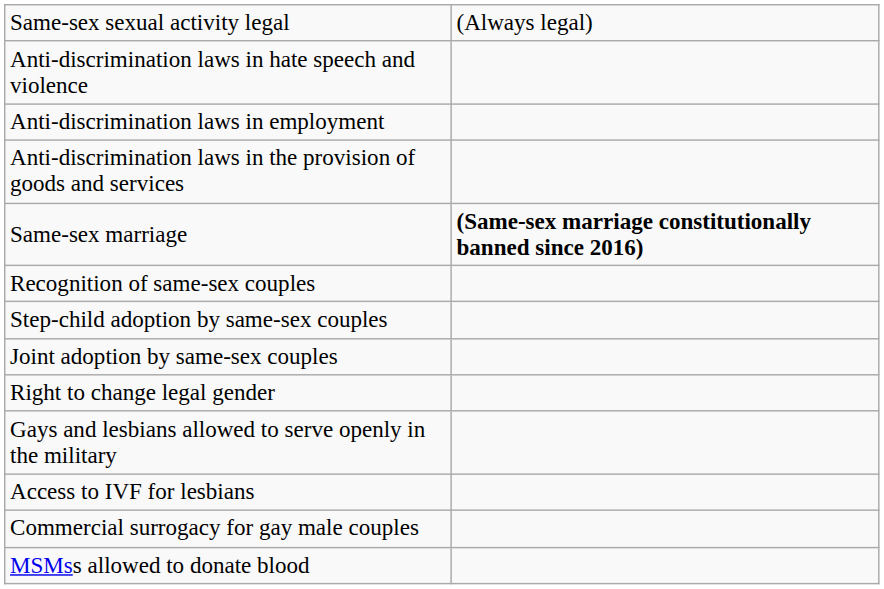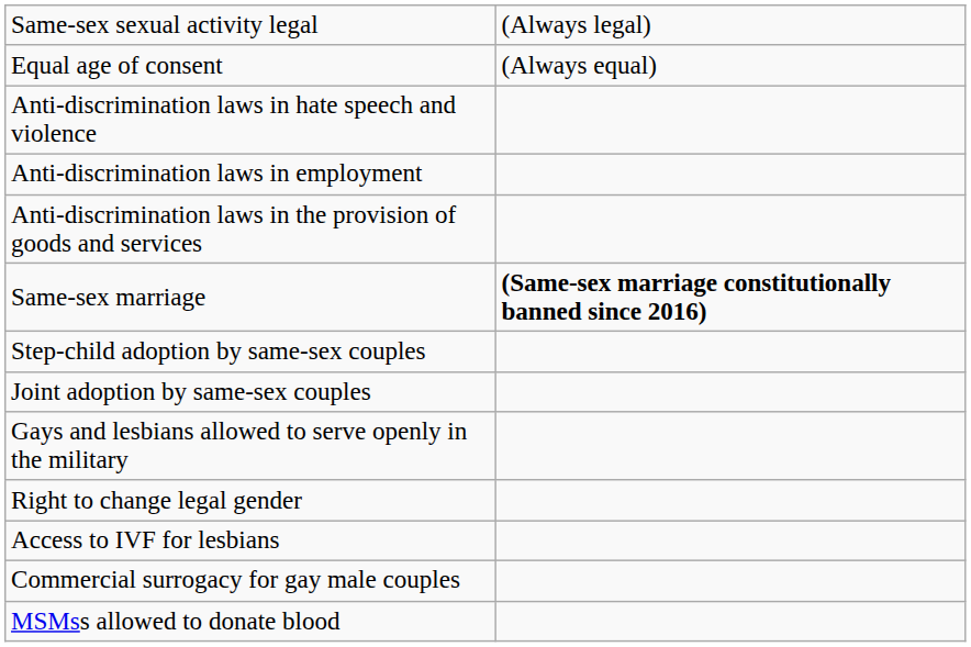 <table class="wikitable">
 <tr>
 <td>Same-sex sexual activity legal</td>
 <td> (Always legal)</td>
+</tr>
+<tr>
+<td>Equal age of consent</td>
+<td> (Always equal)</td>
 </tr>
 <tr>
 <td>Anti-discrimination laws in hate speech and violence</td>
 <td></td>
 </tr>
 <tr>
 <td>Anti-discrimination laws in employment</td>
 <td></td>
 </tr>
 <tr>
 <td>Anti-discrimination laws in the provision of goods and services</td>
 <td></td>
 </tr>
 <tr>
 <td>Same-sex marriage</td>
 <td><strong> (Same-sex marriage constitutionally banned since 2016)</strong></td>
 </tr>
 <tr>
-<td>Recognition of same-sex couples</td>
-<td></td>
-</tr>
-<tr>
 <td>Step-child adoption by same-sex couples</td>
 <td></td>
 </tr>
 <tr>
 <td>Joint adoption by same-sex couples</td>
 <td></td>
 </tr>
 <tr>
-<td>Right to change legal gender</td>
+<td>Gays and lesbians allowed to serve openly in the military</td>
 <td></td>
 </tr>
 <tr>
-<td>Gays and lesbians allowed to serve openly in the military</td>
+<td>Right to change legal gender</td>
 <td></td>
 </tr>
 <tr>
 <td>Access to IVF for lesbians</td>
 <td></td>
 </tr>
 <tr>
 <td>Commercial surrogacy for gay male couples</td>
 <td></td>
 </tr>
 <tr>
 <td><a href='#'>MSMs</a>s allowed to donate blood</td>
 <td></td>
 </tr>
 </table>
